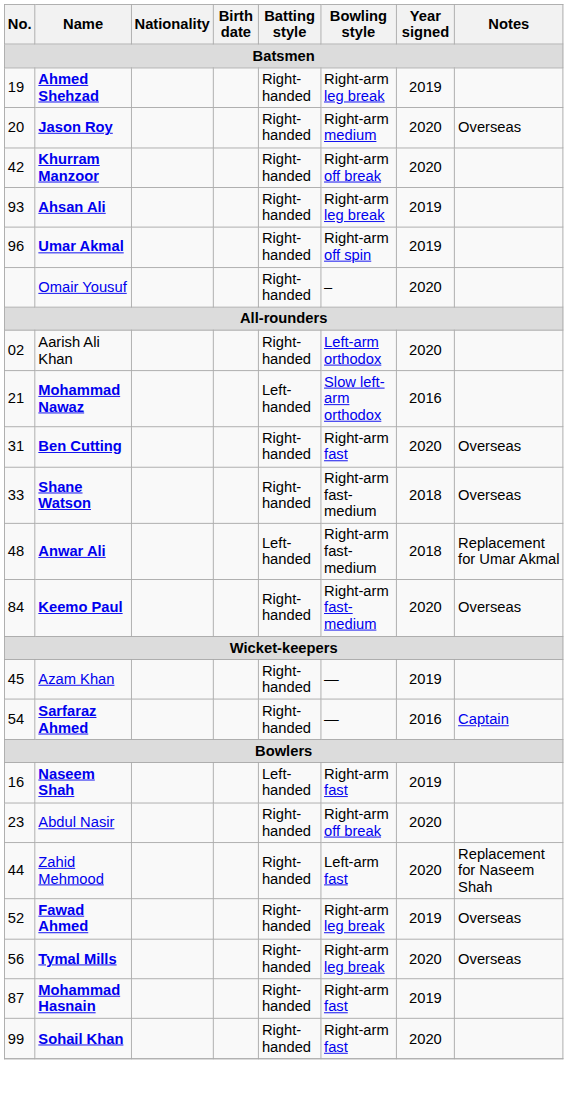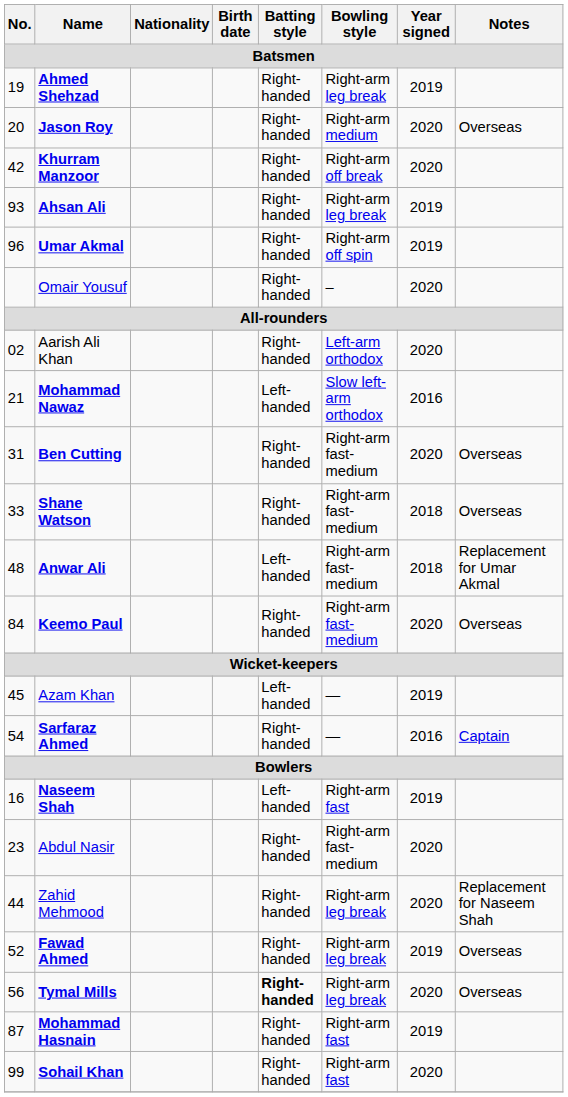 <table class="wikitable">
 <tr>
 <th>No.</th>
 <th>Name</th>
 <th>Nationality</th>
 <th>Birth date</th>
 <th>Batting style</th>
 <th>Bowling style</th>
 <th>Year signed</th>
 <th>Notes</th>
 </tr>
 <tr>
 <th colspan="9"  style="background:#dcdcdc; text-align:center;">Batsmen</th>
 </tr>
 <tr>
 <td>19</td>
 <td><strong><a href='#'>Ahmed Shehzad</a></strong></td>
 <td></td>
 <td></td>
 <td>Right-handed</td>
 <td>Right-arm <a href='#'>leg break</a></td>
 <td style="text-align:center;">2019</td>
 <td></td>
 </tr>
 <tr>
 <td>20</td>
 <td><strong><a href='#'>Jason Roy</a></strong></td>
 <td></td>
 <td></td>
 <td>Right-handed</td>
 <td>Right-arm <a href='#'>medium</a></td>
 <td style="text-align:center;">2020</td>
 <td>Overseas</td>
 </tr>
 <tr>
 <td>42</td>
 <td><strong><a href='#'>Khurram Manzoor</a></strong></td>
 <td></td>
 <td></td>
 <td>Right-handed</td>
 <td>Right-arm <a href='#'>off break</a></td>
 <td style="text-align:center;">2020</td>
 <td></td>
 </tr>
 <tr>
 <td>93</td>
 <td><strong> <a href='#'>Ahsan Ali</a></strong></td>
 <td></td>
 <td></td>
 <td>Right-handed</td>
 <td>Right-arm <a href='#'>leg break</a></td>
 <td style="text-align:center;">2019</td>
 <td></td>
 </tr>
 <tr>
 <td>96</td>
 <td><strong><a href='#'>Umar Akmal</a></strong></td>
 <td></td>
 <td></td>
 <td>Right-handed</td>
 <td>Right-arm <a href='#'>off spin</a></td>
 <td style="text-align:center;">2019</td>
 <td></td>
 </tr>
 <tr>
 <td></td>
 <td><a href='#'>Omair Yousuf</a></td>
 <td></td>
 <td></td>
 <td>Right-handed</td>
 <td>–</td>
 <td style="text-align:center;">2020</td>
 <td></td>
 </tr>
 <tr>
 <th colspan="9"  style="background:#dcdcdc; text-align:center;">All-rounders</th>
 </tr>
 <tr>
 <td>02</td>
 <td>Aarish Ali Khan</td>
 <td></td>
 <td></td>
 <td>Right-handed</td>
 <td><a href='#'>Left-arm orthodox</a></td>
 <td style="text-align:center;">2020</td>
 <td></td>
 </tr>
 <tr>
 <td>21</td>
 <td><strong><a href='#'>Mohammad Nawaz</a></strong></td>
 <td></td>
 <td></td>
 <td>Left-handed</td>
 <td><a href='#'>Slow left-arm orthodox</a></td>
 <td style="text-align:center;">2016</td>
 <td></td>
 </tr>
 <tr>
 <td>31</td>
 <td><strong><a href='#'>Ben Cutting</a></strong></td>
 <td></td>
 <td></td>
 <td>Right-handed</td>
-<td>Right-arm <a href='#'>fast</a></td>
+<td>Right-arm fast-medium</td>
 <td style="text-align:center;">2020</td>
 <td>Overseas</td>
 </tr>
 <tr>
 <td>33</td>
 <td><strong><a href='#'>Shane Watson</a></strong></td>
 <td></td>
 <td></td>
 <td>Right-handed</td>
 <td>Right-arm fast-medium</td>
 <td style="text-align:center;">2018</td>
 <td>Overseas</td>
 </tr>
 <tr>
 <td>48</td>
 <td><strong><a href='#'>Anwar Ali</a></strong></td>
 <td></td>
 <td></td>
 <td>Left-handed</td>
 <td>Right-arm fast-medium</td>
 <td style="text-align:center;">2018</td>
 <td>Replacement for Umar Akmal</td>
 </tr>
 <tr>
 <td>84</td>
 <td><strong><a href='#'>Keemo Paul</a></strong></td>
 <td></td>
 <td></td>
 <td>Right-handed</td>
 <td>Right-arm <a href='#'>fast-medium</a></td>
 <td style="text-align:center;">2020</td>
 <td>Overseas</td>
 </tr>
 <tr>
 <th colspan="9"  style="background:#dcdcdc; text-align:center;">Wicket-keepers</th>
 </tr>
 <tr>
 <td>45</td>
 <td><a href='#'>Azam Khan</a></td>
 <td></td>
 <td></td>
-<td>Right-handed</td>
+<td>Left-handed</td>
 <td>—</td>
 <td style="text-align:center;">2019</td>
 <td></td>
 </tr>
 <tr>
 <td>54</td>
 <td><strong><a href='#'>Sarfaraz Ahmed</a></strong></td>
 <td></td>
 <td></td>
 <td>Right-handed</td>
 <td>—</td>
 <td style="text-align:center;">2016</td>
 <td><a href='#'>Captain</a></td>
 </tr>
 <tr>
 <th colspan="9"  style="background:#dcdcdc; text-align:center;">Bowlers</th>
 </tr>
 <tr>
 <td>16</td>
 <td><strong><a href='#'>Naseem Shah</a></strong></td>
 <td></td>
 <td></td>
 <td>Left-handed</td>
 <td>Right-arm <a href='#'>fast</a></td>
 <td style="text-align:center;">2019</td>
 <td></td>
 </tr>
 <tr>
 <td>23</td>
 <td><a href='#'>Abdul Nasir</a></td>
 <td></td>
 <td></td>
 <td>Right-handed</td>
-<td>Right-arm <a href='#'>off break</a></td>
+<td>Right-arm fast-medium</td>
 <td style="text-align:center;">2020</td>
 <td></td>
 </tr>
 <tr>
 <td>44</td>
 <td><a href='#'>Zahid Mehmood</a></td>
 <td></td>
 <td></td>
 <td>Right-handed</td>
-<td>Left-arm <a href='#'>fast</a></td>
+<td>Right-arm <a href='#'>leg break</a></td>
 <td style="text-align:center;">2020</td>
 <td>Replacement for Naseem Shah</td>
 </tr>
 <tr>
 <td>52</td>
 <td><strong><a href='#'>Fawad Ahmed</a></strong></td>
 <td></td>
 <td></td>
 <td>Right-handed</td>
 <td>Right-arm <a href='#'>leg break</a></td>
 <td style="text-align:center;">2019</td>
 <td>Overseas</td>
 </tr>
 <tr>
 <td>56</td>
 <td><strong><a href='#'>Tymal Mills</a></strong></td>
 <td></td>
 <td></td>
-<td>Right-handed</td>
+<td><strong>Right-handed</strong></td>
 <td>Right-arm <a href='#'>leg break</a></td>
 <td style="text-align:center;">2020</td>
 <td>Overseas</td>
 </tr>
 <tr>
 <td>87</td>
 <td><strong><a href='#'>Mohammad Hasnain</a></strong></td>
 <td></td>
 <td></td>
 <td>Right-handed</td>
 <td>Right-arm <a href='#'>fast</a></td>
 <td style="text-align:center;">2019</td>
 <td></td>
 </tr>
 <tr>
 <td>99</td>
 <td><strong><a href='#'>Sohail Khan</a></strong></td>
 <td></td>
 <td></td>
 <td>Right-handed</td>
 <td>Right-arm <a href='#'>fast</a></td>
 <td style="text-align:center;">2020</td>
 <td></td>
 </tr>
 <tr>
 </tr>
 </table>
